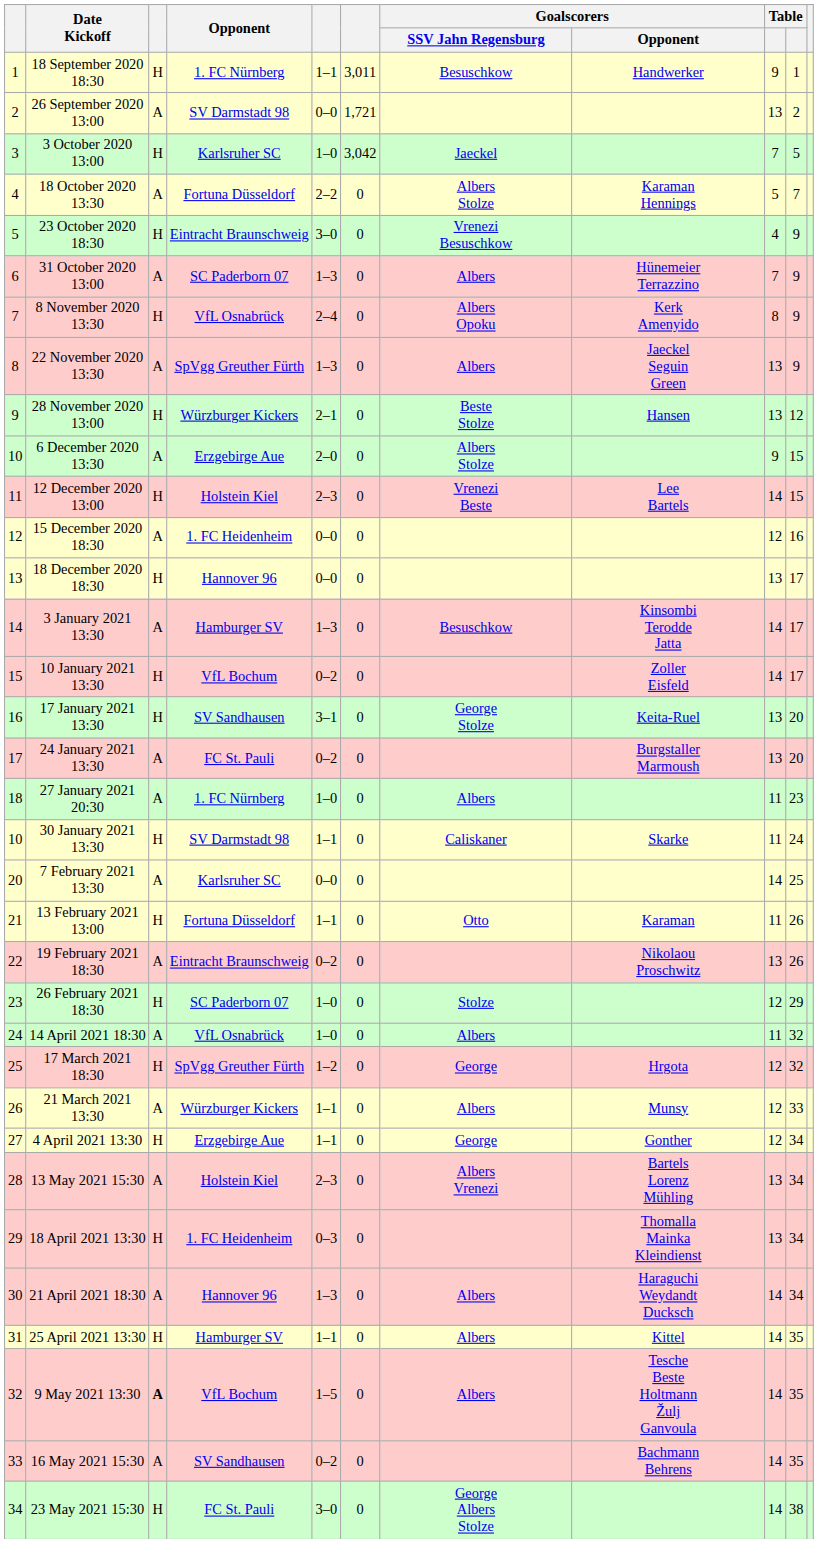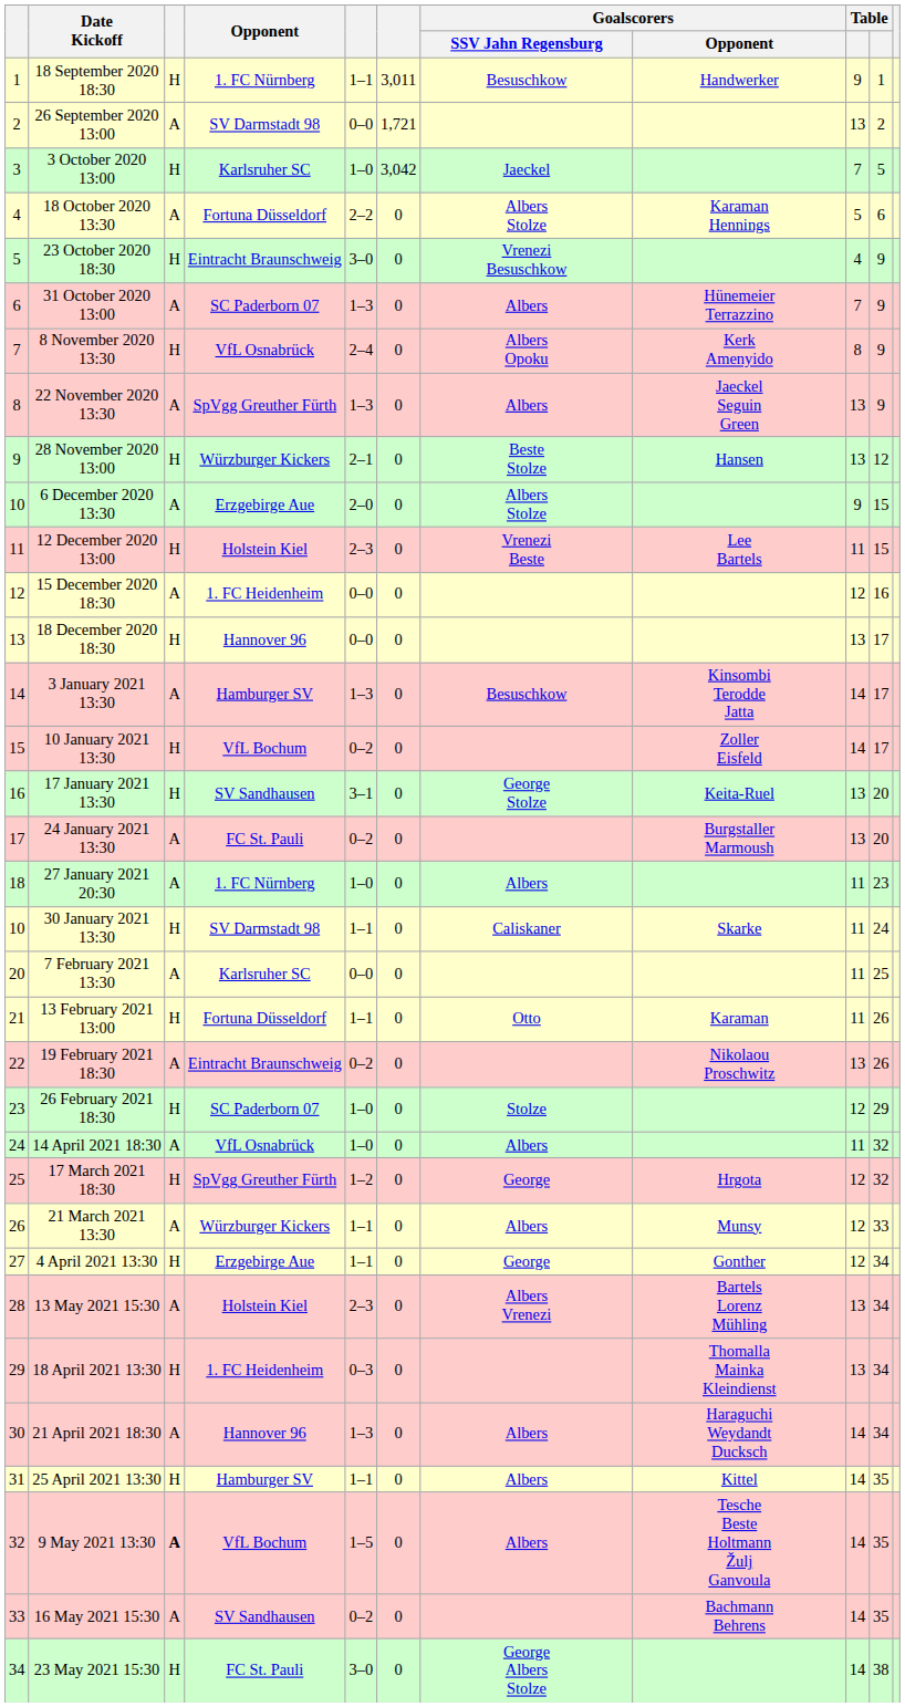 <table class="wikitable" Style="text-align: center;font-size:85%">
 <tr>
 <th rowspan="2"></th>
 <th rowspan="2" style="width:110px">Date<br>Kickoff</th>
 <th rowspan="2"></th>
 <th rowspan="2">Opponent</th>
 <th rowspan="2"><br></th>
 <th rowspan="2"></th>
 <th colspan="2">Goalscorers</th>
 <th colspan="2">Table</th>
 <th rowspan="2"></th>
 </tr>
 <tr>
 <th style="width:175px"><a href='#'>SSV Jahn Regensburg</a></th>
 <th style="width:175px">Opponent</th>
 <th></th>
 <th></th>
 </tr>
 <tr bgcolor=#FFFFCC>
 <td>1</td>
 <td>18 September 2020 18:30</td>
 <td>H</td>
 <td><a href='#'>1. FC Nürnberg</a></td>
 <td>1–1</td>
 <td>3,011</td>
 <td><a href='#'>Besuschkow</a> </td>
 <td><a href='#'>Handwerker</a> </td>
 <td>9</td>
 <td>1</td>
 <td></td>
 </tr>
 <tr bgcolor=#FFFFCC>
 <td>2</td>
 <td>26 September 2020 13:00</td>
 <td>A</td>
 <td><a href='#'>SV Darmstadt 98</a></td>
 <td>0–0</td>
 <td>1,721</td>
 <td></td>
 <td></td>
 <td>13</td>
 <td>2</td>
 <td></td>
 </tr>
 <tr bgcolor=#CCFFCC>
 <td>3</td>
 <td>3 October 2020 13:00</td>
 <td>H</td>
 <td><a href='#'>Karlsruher SC</a></td>
 <td>1–0</td>
 <td>3,042</td>
 <td><a href='#'>Jaeckel</a> </td>
 <td></td>
 <td>7</td>
 <td>5</td>
 <td></td>
 </tr>
 <tr bgcolor=#FFFFCC>
 <td>4</td>
 <td>18 October 2020 13:30</td>
 <td>A</td>
 <td><a href='#'>Fortuna Düsseldorf</a></td>
 <td>2–2</td>
 <td>0</td>
 <td><a href='#'>Albers</a> <br><a href='#'>Stolze</a> </td>
 <td><a href='#'>Karaman</a> <br><a href='#'>Hennings</a> </td>
 <td>5</td>
-<td>7</td>
+<td>6</td>
 <td></td>
 </tr>
 <tr bgcolor=#CCFFCC>
 <td>5</td>
 <td>23 October 2020 18:30</td>
 <td>H</td>
 <td><a href='#'>Eintracht Braunschweig</a></td>
 <td>3–0</td>
 <td>0</td>
 <td><a href='#'>Vrenezi</a> <br> <a href='#'>Besuschkow</a> </td>
 <td></td>
 <td>4</td>
 <td>9</td>
 <td></td>
 </tr>
 <tr bgcolor=#FFCCCC>
 <td>6</td>
 <td>31 October 2020 13:00</td>
 <td>A</td>
 <td><a href='#'>SC Paderborn 07</a></td>
 <td>1–3</td>
 <td>0</td>
 <td><a href='#'>Albers</a> </td>
 <td><a href='#'>Hünemeier</a> <br> <a href='#'>Terrazzino</a> </td>
 <td>7</td>
 <td>9</td>
 <td></td>
 </tr>
 <tr bgcolor=#FFCCCC>
 <td>7</td>
 <td>8 November 2020 13:30</td>
 <td>H</td>
 <td><a href='#'>VfL Osnabrück</a></td>
 <td>2–4</td>
 <td>0</td>
 <td><a href='#'>Albers</a> <br> <a href='#'>Opoku</a> </td>
 <td><a href='#'>Kerk</a> <br> <a href='#'>Amenyido</a> </td>
 <td>8</td>
 <td>9</td>
 <td></td>
 </tr>
 <tr bgcolor=#FFCCCC>
 <td>8</td>
 <td>22 November 2020 13:30</td>
 <td>A</td>
 <td><a href='#'>SpVgg Greuther Fürth</a></td>
 <td>1–3</td>
 <td>0</td>
 <td><a href='#'>Albers</a> </td>
 <td><a href='#'>Jaeckel</a> <br> <a href='#'>Seguin</a> <br> <a href='#'>Green</a> </td>
 <td>13</td>
 <td>9</td>
 <td></td>
 </tr>
 <tr bgcolor=#CCFFCC>
 <td>9</td>
 <td>28 November 2020 13:00</td>
 <td>H</td>
 <td><a href='#'>Würzburger Kickers</a></td>
 <td>2–1</td>
 <td>0</td>
 <td><a href='#'>Beste</a> <br><a href='#'>Stolze</a> </td>
 <td><a href='#'>Hansen</a> </td>
 <td>13</td>
 <td>12</td>
 <td></td>
 </tr>
 <tr bgcolor=#CCFFCC>
 <td>10</td>
 <td>6 December 2020 13:30</td>
 <td>A</td>
 <td><a href='#'>Erzgebirge Aue</a></td>
 <td>2–0</td>
 <td>0</td>
 <td><a href='#'>Albers</a> <br> <a href='#'>Stolze</a> </td>
 <td></td>
 <td>9</td>
 <td>15</td>
 <td></td>
 </tr>
 <tr bgcolor=#FFCCCC>
 <td>11</td>
 <td>12 December 2020 13:00</td>
 <td>H</td>
 <td><a href='#'>Holstein Kiel</a></td>
 <td>2–3</td>
 <td>0</td>
 <td><a href='#'>Vrenezi</a> <br> <a href='#'>Beste</a> </td>
 <td><a href='#'>Lee</a> <br> <a href='#'>Bartels</a> </td>
-<td>14</td>
+<td>11</td>
 <td>15</td>
 <td></td>
 </tr>
 <tr bgcolor=#FFFFCC>
 <td>12</td>
 <td>15 December 2020 18:30</td>
 <td>A</td>
 <td><a href='#'>1. FC Heidenheim</a></td>
 <td>0–0</td>
 <td>0</td>
 <td></td>
 <td></td>
 <td>12</td>
 <td>16</td>
 <td></td>
 </tr>
 <tr bgcolor=#FFFFCC>
 <td>13</td>
 <td>18 December 2020 18:30</td>
 <td>H</td>
 <td><a href='#'>Hannover 96</a></td>
 <td>0–0</td>
 <td>0</td>
 <td></td>
 <td></td>
 <td>13</td>
 <td>17</td>
 <td></td>
 </tr>
 <tr bgcolor=#FFCCCC>
 <td>14</td>
 <td>3 January 2021 13:30</td>
 <td>A</td>
 <td><a href='#'>Hamburger SV</a></td>
 <td>1–3</td>
 <td>0</td>
 <td><a href='#'>Besuschkow</a> </td>
 <td><a href='#'>Kinsombi</a> <br> <a href='#'>Terodde</a> <br> <a href='#'>Jatta</a> </td>
 <td>14</td>
 <td>17</td>
 <td></td>
 </tr>
 <tr bgcolor=#FFCCCC>
 <td>15</td>
 <td>10 January 2021 13:30</td>
 <td>H</td>
 <td><a href='#'>VfL Bochum</a></td>
 <td>0–2</td>
 <td>0</td>
 <td></td>
 <td><a href='#'>Zoller</a> <br> <a href='#'>Eisfeld</a> </td>
 <td>14</td>
 <td>17</td>
 <td></td>
 </tr>
 <tr bgcolor=#CCFFCC>
 <td>16</td>
 <td>17 January 2021 13:30</td>
 <td>H</td>
 <td><a href='#'>SV Sandhausen</a></td>
 <td>3–1</td>
 <td>0</td>
 <td><a href='#'>George</a> <br> <a href='#'>Stolze</a> </td>
 <td><a href='#'>Keita-Ruel</a> </td>
 <td>13</td>
 <td>20</td>
 <td></td>
 </tr>
 <tr bgcolor=#FFCCCC>
 <td>17</td>
 <td>24 January 2021 13:30</td>
 <td>A</td>
 <td><a href='#'>FC St. Pauli</a></td>
 <td>0–2</td>
 <td>0</td>
 <td></td>
 <td><a href='#'>Burgstaller</a> <br> <a href='#'>Marmoush</a> </td>
 <td>13</td>
 <td>20</td>
 <td></td>
 </tr>
 <tr bgcolor=#CCFFCC>
 <td>18</td>
 <td>27 January 2021 20:30</td>
 <td>A</td>
 <td><a href='#'>1. FC Nürnberg</a></td>
 <td>1–0</td>
 <td>0</td>
 <td><a href='#'>Albers</a> </td>
 <td></td>
 <td>11</td>
 <td>23</td>
 <td></td>
 </tr>
 <tr bgcolor=#FFFFCC>
 <td>10</td>
 <td>30 January 2021 13:30</td>
 <td>H</td>
 <td><a href='#'>SV Darmstadt 98</a></td>
 <td>1–1</td>
 <td>0</td>
 <td><a href='#'>Caliskaner</a> </td>
 <td><a href='#'>Skarke</a> </td>
 <td>11</td>
 <td>24</td>
 <td></td>
 </tr>
 <tr bgcolor=#FFFFCC>
 <td>20</td>
 <td>7 February 2021 13:30</td>
 <td>A</td>
 <td><a href='#'>Karlsruher SC</a></td>
 <td>0–0</td>
 <td>0</td>
 <td></td>
 <td></td>
-<td>14</td>
+<td>11</td>
 <td>25</td>
 <td></td>
 </tr>
 <tr bgcolor=#FFFFCC>
 <td>21</td>
 <td>13 February 2021 13:00</td>
 <td>H</td>
 <td><a href='#'>Fortuna Düsseldorf</a></td>
 <td>1–1</td>
 <td>0</td>
 <td><a href='#'>Otto</a> </td>
 <td><a href='#'>Karaman</a> </td>
 <td>11</td>
 <td>26</td>
 <td></td>
 </tr>
 <tr bgcolor=#FFCCCC>
 <td>22</td>
 <td>19 February 2021 18:30</td>
 <td>A</td>
 <td><a href='#'>Eintracht Braunschweig</a></td>
 <td>0–2</td>
 <td>0</td>
 <td></td>
 <td><a href='#'>Nikolaou</a> <br> <a href='#'>Proschwitz</a> </td>
 <td>13</td>
 <td>26</td>
 <td></td>
 </tr>
 <tr bgcolor=#CCFFCC>
 <td>23</td>
 <td>26 February 2021 18:30</td>
 <td>H</td>
 <td><a href='#'>SC Paderborn 07</a></td>
 <td>1–0</td>
 <td>0</td>
 <td><a href='#'>Stolze</a> </td>
 <td></td>
 <td>12</td>
 <td>29</td>
 <td></td>
 </tr>
 <tr bgcolor=#CCFFCC>
 <td>24</td>
 <td>14 April 2021 18:30</td>
 <td>A</td>
 <td><a href='#'>VfL Osnabrück</a></td>
 <td>1–0</td>
 <td>0</td>
 <td><a href='#'>Albers</a> </td>
 <td></td>
 <td>11</td>
 <td>32</td>
 <td></td>
 </tr>
 <tr bgcolor=#FFCCCC>
 <td>25</td>
 <td>17 March 2021 18:30</td>
 <td>H</td>
 <td><a href='#'>SpVgg Greuther Fürth</a></td>
 <td>1–2</td>
 <td>0</td>
 <td><a href='#'>George</a> </td>
 <td><a href='#'>Hrgota</a> </td>
 <td>12</td>
 <td>32</td>
 <td></td>
 </tr>
 <tr bgcolor=#FFFFCC>
 <td>26</td>
 <td>21 March 2021 13:30</td>
 <td>A</td>
 <td><a href='#'>Würzburger Kickers</a></td>
 <td>1–1</td>
 <td>0</td>
 <td><a href='#'>Albers</a> </td>
 <td><a href='#'>Munsy</a> </td>
 <td>12</td>
 <td>33</td>
 <td></td>
 </tr>
 <tr bgcolor=#FFFFCC>
 <td>27</td>
 <td>4 April 2021 13:30</td>
 <td>H</td>
 <td><a href='#'>Erzgebirge Aue</a></td>
 <td>1–1</td>
 <td>0</td>
 <td><a href='#'>George</a> </td>
 <td><a href='#'>Gonther</a> </td>
 <td>12</td>
 <td>34</td>
 <td></td>
 </tr>
 <tr bgcolor=#FFCCCC>
 <td>28</td>
 <td>13 May 2021 15:30</td>
 <td>A</td>
 <td><a href='#'>Holstein Kiel</a></td>
 <td>2–3</td>
 <td>0</td>
 <td><a href='#'>Albers</a> <br> <a href='#'>Vrenezi</a> </td>
 <td><a href='#'>Bartels</a> <br> <a href='#'>Lorenz</a> <br> <a href='#'>Mühling</a> </td>
 <td>13</td>
 <td>34</td>
 <td></td>
 </tr>
 <tr bgcolor=#FFCCCC>
 <td>29</td>
 <td>18 April 2021 13:30</td>
 <td>H</td>
 <td><a href='#'>1. FC Heidenheim</a></td>
 <td>0–3</td>
 <td>0</td>
 <td></td>
 <td><a href='#'>Thomalla</a> <br><a href='#'>Mainka</a> <br><a href='#'>Kleindienst</a> </td>
 <td>13</td>
 <td>34</td>
 <td></td>
 </tr>
 <tr bgcolor=#FFCCCC>
 <td>30</td>
 <td>21 April 2021 18:30</td>
 <td>A</td>
 <td><a href='#'>Hannover 96</a></td>
 <td>1–3</td>
 <td>0</td>
 <td><a href='#'>Albers</a> </td>
 <td><a href='#'>Haraguchi</a> <br> <a href='#'>Weydandt</a> <br> <a href='#'>Ducksch</a> </td>
 <td>14</td>
 <td>34</td>
 <td></td>
 </tr>
 <tr bgcolor=#FFFFCC>
 <td>31</td>
 <td>25 April 2021 13:30</td>
 <td>H</td>
 <td><a href='#'>Hamburger SV</a></td>
 <td>1–1</td>
 <td>0</td>
 <td><a href='#'>Albers</a> </td>
 <td><a href='#'>Kittel</a> </td>
 <td>14</td>
 <td>35</td>
 <td></td>
 </tr>
 <tr bgcolor=#FFCCCC>
 <td>32</td>
 <td>9 May 2021 13:30</td>
 <td><strong>A</strong></td>
 <td><a href='#'>VfL Bochum</a></td>
 <td>1–5</td>
 <td>0</td>
 <td><a href='#'>Albers</a> </td>
 <td><a href='#'>Tesche</a> <br> <a href='#'>Beste</a> <br> <a href='#'>Holtmann</a> <br> <a href='#'>Žulj</a> <br> <a href='#'>Ganvoula</a> </td>
 <td>14</td>
 <td>35</td>
 <td></td>
 </tr>
 <tr bgcolor=#FFCCCC>
 <td>33</td>
 <td>16 May 2021 15:30</td>
 <td>A</td>
 <td><a href='#'>SV Sandhausen</a></td>
 <td>0–2</td>
 <td>0</td>
 <td></td>
 <td><a href='#'>Bachmann</a> <br> <a href='#'>Behrens</a> <br></td>
 <td>14</td>
 <td>35</td>
 <td></td>
 </tr>
 <tr bgcolor=#CCFFCC>
 <td>34</td>
 <td>23 May 2021 15:30</td>
 <td>H</td>
 <td><a href='#'>FC St. Pauli</a></td>
 <td>3–0</td>
 <td>0</td>
 <td><a href='#'>George</a> <br> <a href='#'>Albers</a> <br> <a href='#'>Stolze</a> </td>
 <td></td>
 <td>14</td>
 <td>38</td>
 <td></td>
 </tr>
 </table>
